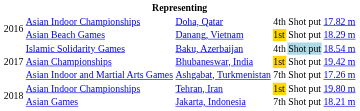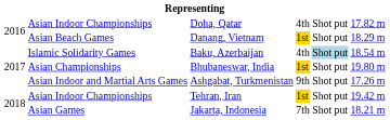 <table>
 <tr>
 <th colspan="6">Representing </th>
 </tr>
 <tr>
 <td rowspan=2>2016</td>
 <td><a href='#'>Asian Indoor Championships</a></td>
 <td><a href='#'>Doha, Qatar</a></td>
 <td>4th</td>
 <td>Shot put</td>
 <td><a href='#'>17.82 m</a></td>
 </tr>
 <tr>
 <td><a href='#'>Asian Beach Games</a></td>
 <td><a href='#'>Danang, Vietnam</a></td>
 <td bgcolor=gold>1st</td>
 <td>Shot put</td>
 <td><a href='#'>18.29 m</a></td>
 </tr>
 <tr>
 <td rowspan=3>2017</td>
 <td><a href='#'>Islamic Solidarity Games</a></td>
 <td><a href='#'>Baku, Azerbaijan</a></td>
 <td>4th</td>
 <td style="background: lightblue;">Shot put</td>
 <td><a href='#'>18.54 m</a></td>
 </tr>
 <tr>
 <td><a href='#'>Asian Championships</a></td>
 <td><a href='#'>Bhubaneswar, India</a></td>
 <td bgcolor=gold>1st</td>
 <td>Shot put</td>
-<td><a href='#'>19.42 m</a></td>
+<td><a href='#'>19.80 m</a></td>
 </tr>
 <tr>
 <td><a href='#'>Asian Indoor and Martial Arts Games</a></td>
 <td><a href='#'>Ashgabat, Turkmenistan</a></td>
-<td>7th</td>
+<td>9th</td>
 <td>Shot put</td>
 <td><a href='#'>17.26 m</a></td>
 </tr>
 <tr>
 <td rowspan=2>2018</td>
 <td><a href='#'>Asian Indoor Championships</a></td>
 <td><a href='#'>Tehran, Iran</a></td>
 <td bgcolor=gold>1st</td>
 <td>Shot put</td>
-<td><a href='#'>19.80 m</a></td>
+<td><a href='#'>19.42 m</a></td>
 </tr>
 <tr>
 <td><a href='#'>Asian Games</a></td>
 <td><a href='#'>Jakarta, Indonesia</a></td>
 <td>7th</td>
 <td>Shot put</td>
 <td><a href='#'>18.21 m</a></td>
 </tr>
 </table>
